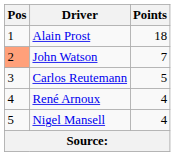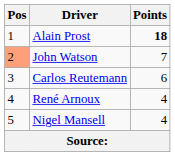 <table class="wikitable" style="font-size: 95%;">
 <tr>
 <th>Pos</th>
 <th>Driver</th>
 <th>Points</th>
 </tr>
 <tr>
 <td>1</td>
 <td> <a href='#'>Alain Prost</a></td>
-<td align="right">18</td>
+<td align="right"><strong>18</strong></td>
 </tr>
 <tr>
 <td style="background: lightsalmon;">2</td>
 <td> <a href='#'>John Watson</a></td>
 <td align="right">7</td>
 </tr>
 <tr>
 <td>3</td>
 <td> <a href='#'>Carlos Reutemann</a></td>
-<td align="right">5</td>
+<td align="right">6</td>
 </tr>
 <tr>
 <td>4</td>
 <td> <a href='#'>René Arnoux</a></td>
 <td align="right">4</td>
 </tr>
 <tr>
 <td>5</td>
 <td> <a href='#'>Nigel Mansell</a></td>
 <td align="right">4</td>
 </tr>
 <tr>
 <th colspan=4>Source:</th>
 </tr>
 </table>
